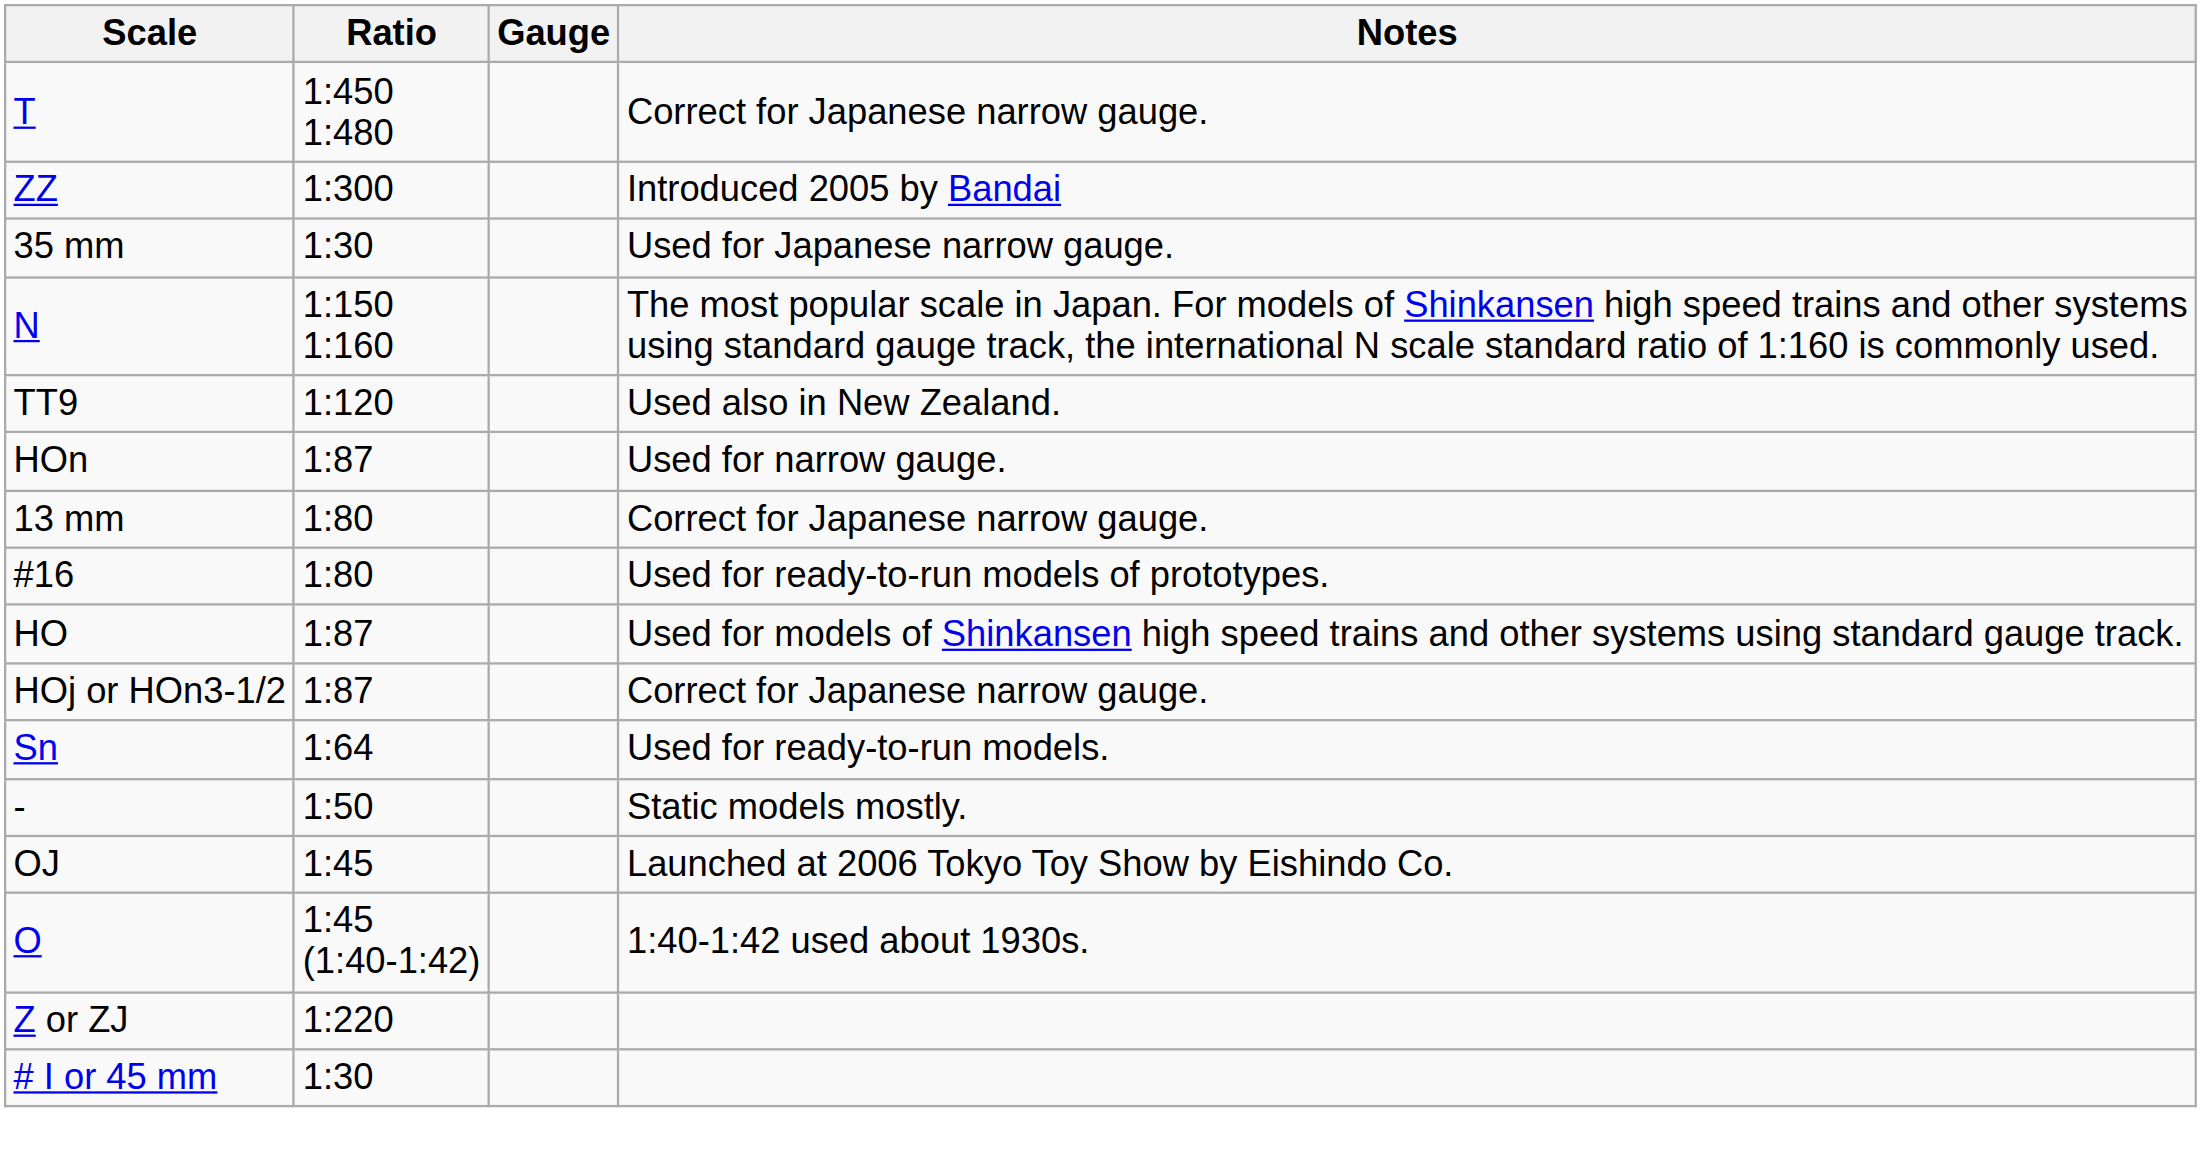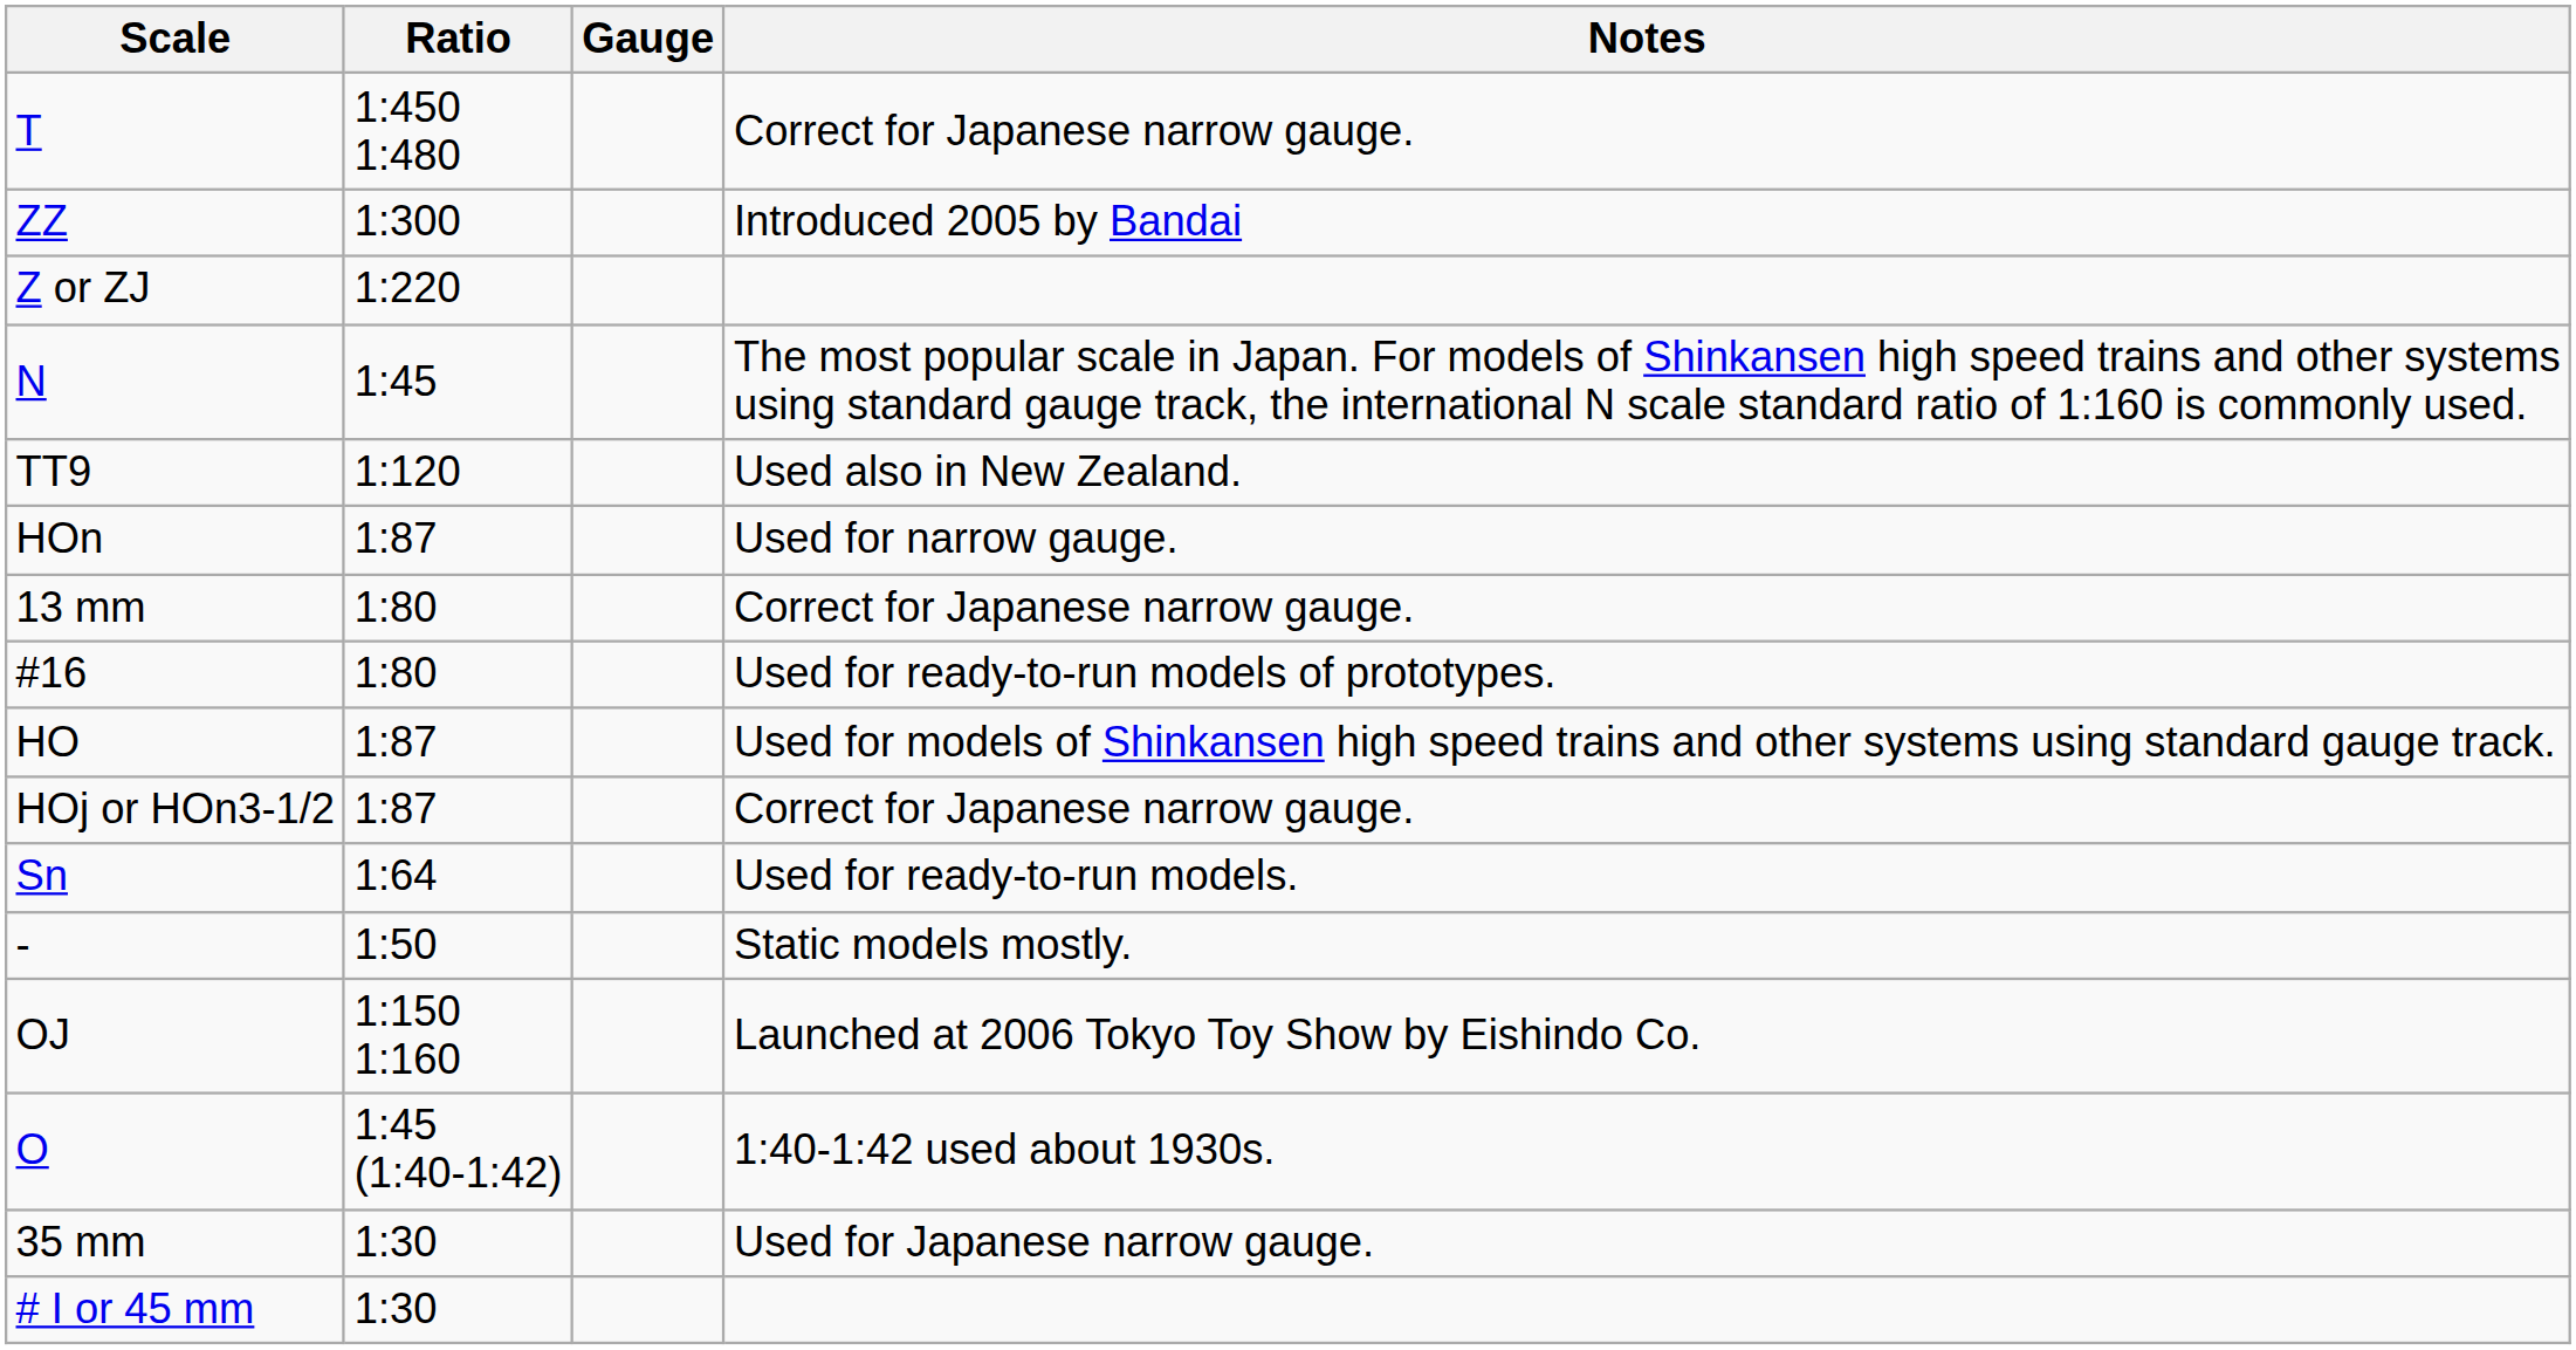 <table class=wikitable>
 <tr>
 <th>Scale</th>
 <th>Ratio</th>
 <th>Gauge</th>
 <th>Notes</th>
 </tr>
 <tr>
 <td><a href='#'>T</a></td>
 <td>1:450<br>1:480</td>
 <td></td>
 <td>Correct for  Japanese narrow gauge.</td>
 </tr>
 <tr>
 <td><a href='#'>ZZ</a></td>
 <td>1:300</td>
 <td></td>
 <td>Introduced 2005 by <a href='#'>Bandai</a></td>
 </tr>
 <tr>
-<td>35 mm</td>
-<td>1:30</td>
+<td><a href='#'>Z</a> or ZJ</td>
+<td>1:220</td>
 <td></td>
-<td>Used for  Japanese narrow gauge.</td>
+<td></td>
 </tr>
 <tr>
 <td><a href='#'>N</a></td>
-<td>1:150<br>1:160</td>
+<td>1:45</td>
 <td></td>
 <td>The most popular scale in Japan. For models of <a href='#'>Shinkansen</a> high speed trains and other systems<br>using standard gauge track, the international N scale standard ratio of 1:160 is commonly used.</td>
 </tr>
 <tr>
 <td>TT9</td>
 <td>1:120</td>
 <td></td>
 <td>Used also in New Zealand.</td>
 </tr>
 <tr>
 <td>HOn</td>
 <td>1:87</td>
 <td></td>
 <td>Used for  narrow gauge.</td>
 </tr>
 <tr>
 <td>13 mm</td>
 <td>1:80</td>
 <td></td>
 <td>Correct for  Japanese narrow gauge.</td>
 </tr>
 <tr>
 <td>#16</td>
 <td>1:80</td>
 <td></td>
 <td>Used for ready-to-run models of  prototypes.</td>
 </tr>
 <tr>
 <td>HO</td>
 <td>1:87</td>
 <td></td>
 <td>Used for models of <a href='#'>Shinkansen</a> high speed trains and other systems using standard gauge track.</td>
 </tr>
 <tr>
 <td>HOj or HOn3-1/2</td>
 <td>1:87</td>
 <td></td>
 <td>Correct for  Japanese narrow gauge.</td>
 </tr>
 <tr>
 <td><a href='#'>Sn</a></td>
 <td>1:64</td>
 <td></td>
 <td>Used for ready-to-run models.</td>
 </tr>
 <tr>
 <td>-</td>
 <td>1:50</td>
 <td></td>
 <td>Static models mostly.</td>
 </tr>
 <tr>
 <td>OJ</td>
-<td>1:45</td>
+<td>1:150<br>1:160</td>
 <td></td>
 <td>Launched at 2006 Tokyo Toy Show by Eishindo Co.</td>
 </tr>
 <tr>
 <td><a href='#'>O</a></td>
 <td>1:45<br>(1:40-1:42)</td>
 <td></td>
 <td>1:40-1:42 used about 1930s.</td>
 </tr>
 <tr>
-<td><a href='#'>Z</a> or ZJ</td>
-<td>1:220</td>
+<td>35 mm</td>
+<td>1:30</td>
 <td></td>
-<td></td>
+<td>Used for  Japanese narrow gauge.</td>
 </tr>
 <tr>
 <td><a href='#'># I or 45 mm</a></td>
 <td>1:30</td>
 <td></td>
 <td></td>
 </tr>
 </table>
